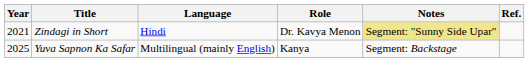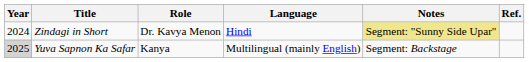 <table class="wikitable sortable">
 <tr>
 <th>Year</th>
 <th>Title</th>
+<th>Role</th>
 <th>Language</th>
-<th>Role</th>
 <th>Notes</th>
 <th>Ref.</th>
 </tr>
 <tr>
-<td>2021</td>
+<td>2024</td>
 <td><em>Zindagi in Short</em></td>
+<td>Dr. Kavya Menon</td>
 <td><a href='#'>Hindi</a></td>
-<td>Dr. Kavya Menon</td>
 <td style="background: khaki;">Segment: "Sunny Side Upar"</td>
 <td></td>
 </tr>
 <tr>
-<td>2025</td>
+<td style="background: lightgrey;">2025</td>
 <td><em>Yuva Sapnon Ka Safar</em></td>
+<td>Kanya</td>
 <td>Multilingual (mainly <a href='#'>English</a>)</td>
-<td>Kanya</td>
 <td>Segment: <em>Backstage</em></td>
 <td></td>
 </tr>
 </table>
